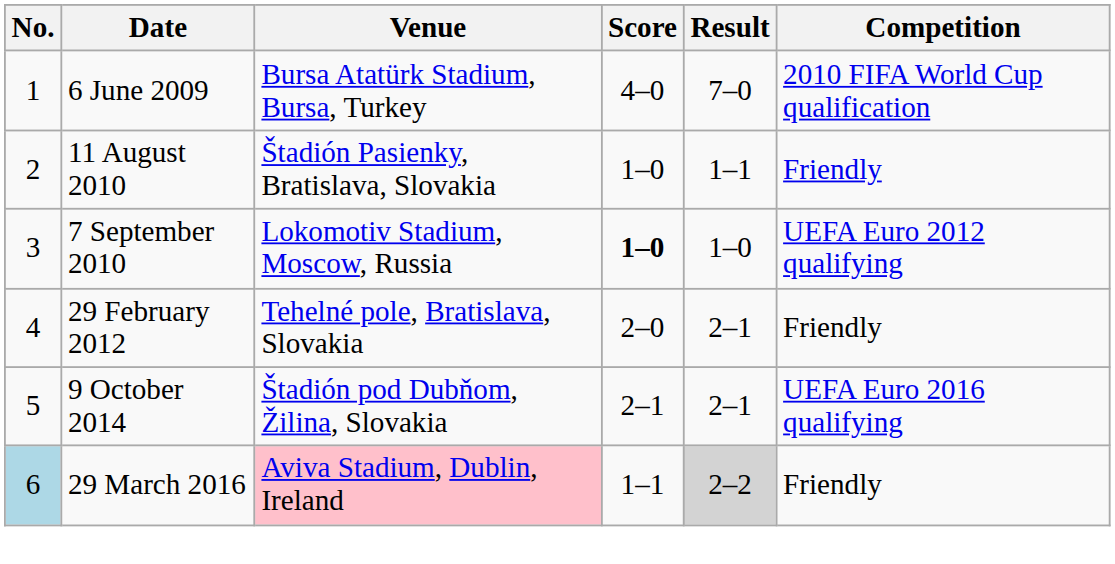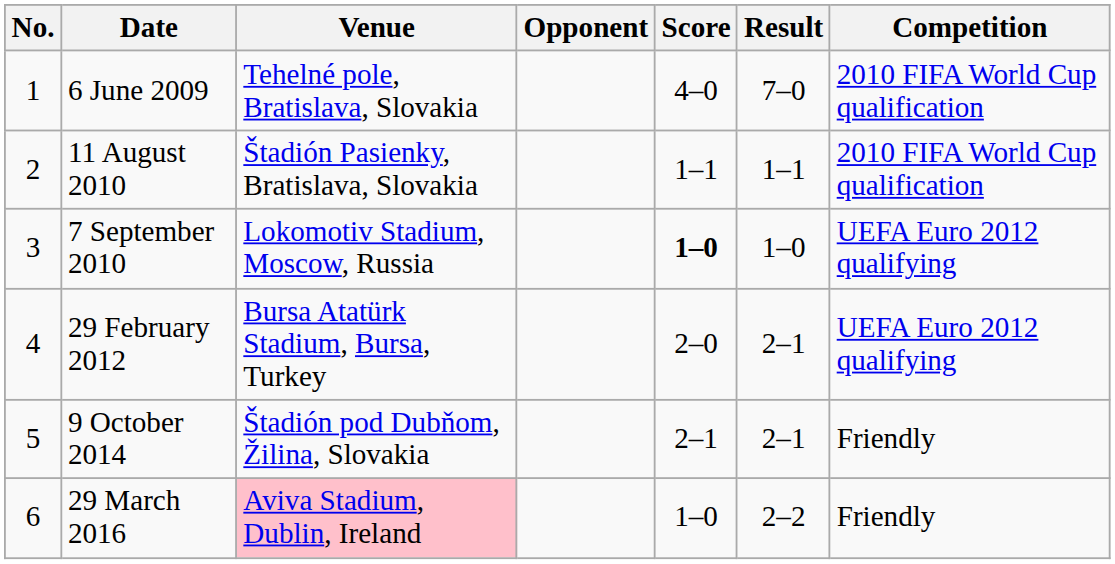 <table class="wikitable sortable">
 <tr>
 <th scope="col">No.</th>
 <th scope="col">Date</th>
 <th scope="col">Venue</th>
+<th scope="col">Opponent</th>
 <th scope="col">Score</th>
 <th scope="col">Result</th>
 <th scope="col">Competition</th>
 </tr>
 <tr>
 <td align="center">1</td>
 <td>6 June 2009</td>
-<td><a href='#'>Bursa Atatürk Stadium</a>, <a href='#'>Bursa</a>, Turkey</td>
+<td><a href='#'>Tehelné pole</a>, <a href='#'>Bratislava</a>, Slovakia</td>
+<td></td>
 <td align="center">4–0</td>
 <td align="center">7–0</td>
 <td><a href='#'>2010 FIFA World Cup qualification</a></td>
 </tr>
 <tr>
 <td align="center">2</td>
 <td>11 August 2010</td>
 <td><a href='#'>Štadión Pasienky</a>, Bratislava, Slovakia</td>
-<td align="center">1–0</td>
+<td></td>
 <td align="center">1–1</td>
-<td><a href='#'>Friendly</a></td>
+<td align="center">1–1</td>
+<td><a href='#'>2010 FIFA World Cup qualification</a></td>
 </tr>
 <tr>
 <td align="center">3</td>
 <td>7 September 2010</td>
 <td><a href='#'>Lokomotiv Stadium</a>, <a href='#'>Moscow</a>, Russia</td>
+<td></td>
 <td align="center"><strong>1–0</strong></td>
 <td align="center">1–0</td>
 <td><a href='#'>UEFA Euro 2012 qualifying</a></td>
 </tr>
 <tr>
 <td align="center">4</td>
 <td>29 February 2012</td>
-<td><a href='#'>Tehelné pole</a>, <a href='#'>Bratislava</a>, Slovakia</td>
+<td><a href='#'>Bursa Atatürk Stadium</a>, <a href='#'>Bursa</a>, Turkey</td>
+<td></td>
 <td align="center">2–0</td>
 <td align="center">2–1</td>
-<td>Friendly</td>
+<td><a href='#'>UEFA Euro 2012 qualifying</a></td>
 </tr>
 <tr>
 <td align="center">5</td>
 <td>9 October 2014</td>
 <td><a href='#'>Štadión pod Dubňom</a>, <a href='#'>Žilina</a>, Slovakia</td>
+<td></td>
 <td align="center">2–1</td>
 <td align="center">2–1</td>
-<td><a href='#'>UEFA Euro 2016 qualifying</a></td>
+<td>Friendly</td>
 </tr>
 <tr>
-<td align="center" style="background: lightblue;">6</td>
+<td align="center">6</td>
 <td>29 March 2016</td>
 <td style="background: pink;"><a href='#'>Aviva Stadium</a>, <a href='#'>Dublin</a>, Ireland</td>
-<td align="center">1–1</td>
-<td align="center" style="background: lightgrey;">2–2</td>
+<td></td>
+<td align="center">1–0</td>
+<td align="center">2–2</td>
 <td>Friendly</td>
 </tr>
 </table>
